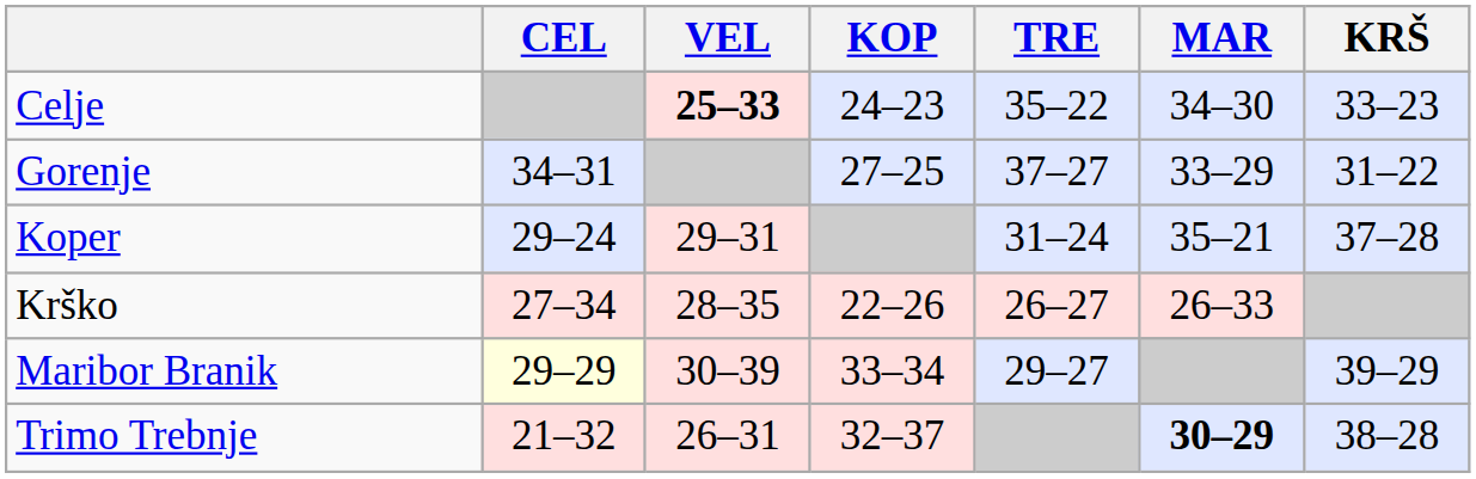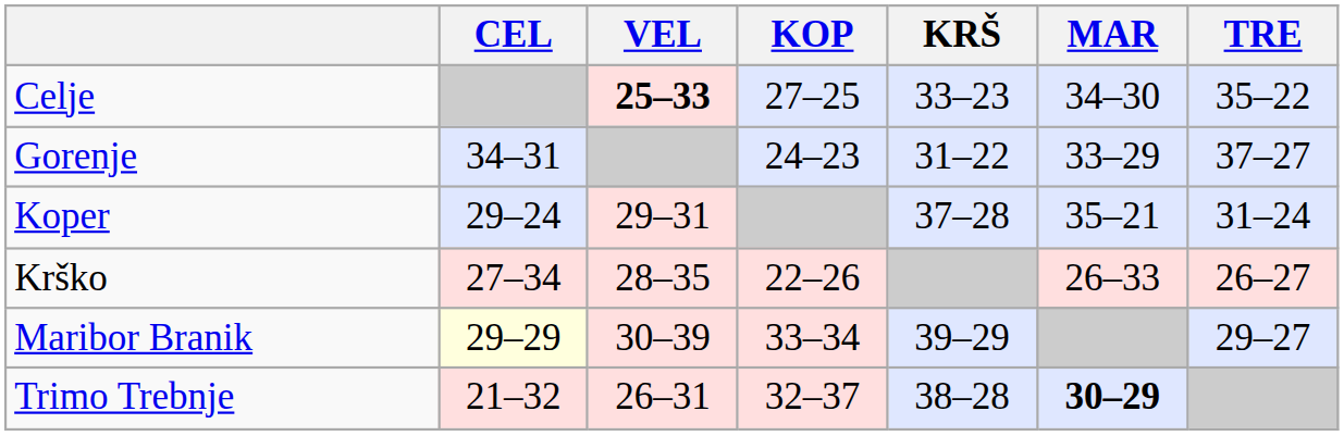 <table class="wikitable" style="text-align: center;" width="560">
 <tr>
 <th width=200></th>
 <th width=60><a href='#'>CEL</a></th>
 <th width=60><a href='#'>VEL</a></th>
 <th width=60><a href='#'>KOP</a></th>
+<th width=60>KRŠ</th>
+<th width=60><a href='#'>MAR</a></th>
 <th width=60><a href='#'>TRE</a></th>
-<th width=60><a href='#'>MAR</a></th>
-<th width=60>KRŠ</th>
 </tr>
 <tr>
 <td style="text-align: left;"><a href='#'>Celje</a></td>
 <td bgcolor=#CCCCCC> </td>
 <td bgcolor=#FFDFDF><strong>25–33</strong></td>
-<td bgcolor=#DFE7FF>24–23</td>
+<td bgcolor=#DFE7FF>27–25</td>
+<td bgcolor=#DFE7FF>33–23</td>
+<td bgcolor=#DFE7FF>34–30</td>
 <td bgcolor=#DFE7FF>35–22</td>
-<td bgcolor=#DFE7FF>34–30</td>
-<td bgcolor=#DFE7FF>33–23</td>
 </tr>
 <tr>
 <td style="text-align: left;"><a href='#'>Gorenje</a></td>
 <td bgcolor=#DFE7FF>34–31</td>
 <td bgcolor=#CCCCCC> </td>
-<td bgcolor=#DFE7FF>27–25</td>
+<td bgcolor=#DFE7FF>24–23</td>
+<td bgcolor=#DFE7FF>31–22</td>
+<td bgcolor=#DFE7FF>33–29</td>
 <td bgcolor=#DFE7FF>37–27</td>
-<td bgcolor=#DFE7FF>33–29</td>
-<td bgcolor=#DFE7FF>31–22</td>
 </tr>
 <tr>
 <td style="text-align: left;"><a href='#'>Koper</a></td>
 <td bgcolor=#DFE7FF>29–24</td>
 <td bgcolor=#FFDFDF>29–31</td>
 <td bgcolor=#CCCCCC> </td>
+<td bgcolor=#DFE7FF>37–28</td>
+<td bgcolor=#DFE7FF>35–21</td>
 <td bgcolor=#DFE7FF>31–24</td>
-<td bgcolor=#DFE7FF>35–21</td>
-<td bgcolor=#DFE7FF>37–28</td>
 </tr>
 <tr>
 <td style="text-align: left;">Krško</td>
 <td bgcolor=#FFDFDF>27–34</td>
 <td bgcolor=#FFDFDF>28–35</td>
 <td bgcolor=#FFDFDF>22–26</td>
+<td bgcolor=#CCCCCC> </td>
+<td bgcolor=#FFDFDF>26–33</td>
 <td bgcolor=#FFDFDF>26–27</td>
-<td bgcolor=#FFDFDF>26–33</td>
-<td bgcolor=#CCCCCC> </td>
 </tr>
 <tr>
 <td style="text-align: left;"><a href='#'>Maribor Branik</a></td>
 <td bgcolor=#FFFFDD>29–29</td>
 <td bgcolor=#FFDFDF>30–39</td>
 <td bgcolor=#FFDFDF>33–34</td>
+<td bgcolor=#DFE7FF>39–29</td>
+<td bgcolor=#CCCCCC> </td>
 <td bgcolor=#DFE7FF>29–27</td>
-<td bgcolor=#CCCCCC> </td>
-<td bgcolor=#DFE7FF>39–29</td>
 </tr>
 <tr>
 <td style="text-align: left;"><a href='#'>Trimo Trebnje</a></td>
 <td bgcolor=#FFDFDF>21–32</td>
 <td bgcolor=#FFDFDF>26–31</td>
 <td bgcolor=#FFDFDF>32–37</td>
+<td bgcolor=#DFE7FF>38–28</td>
+<td bgcolor=#DFE7FF><strong>30–29</strong></td>
 <td bgcolor=#CCCCCC> </td>
-<td bgcolor=#DFE7FF><strong>30–29</strong></td>
-<td bgcolor=#DFE7FF>38–28</td>
 </tr>
 </table>
